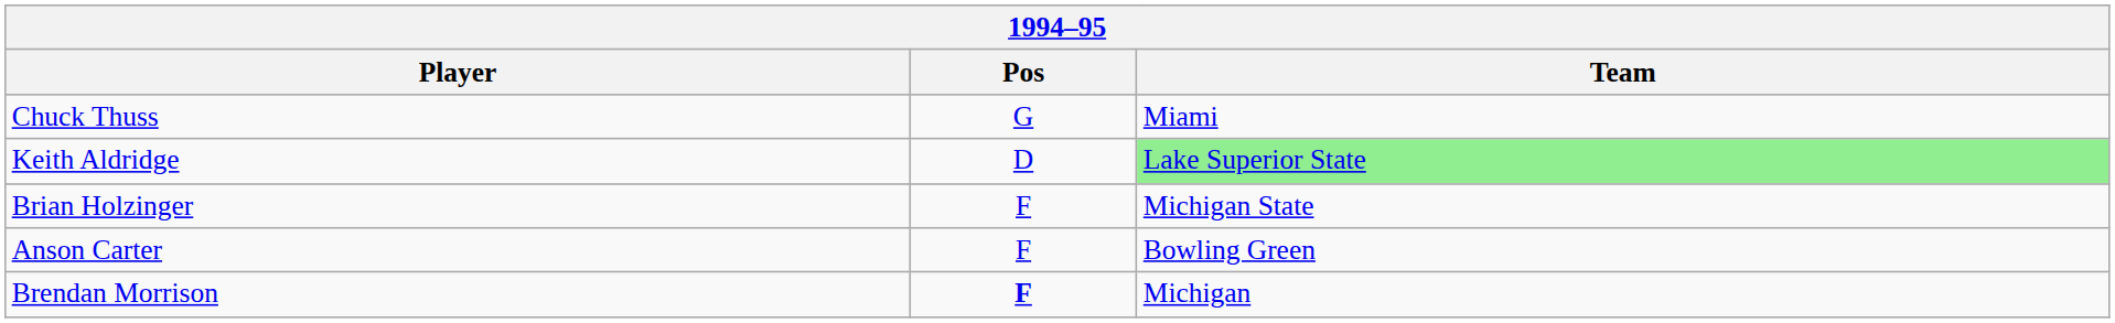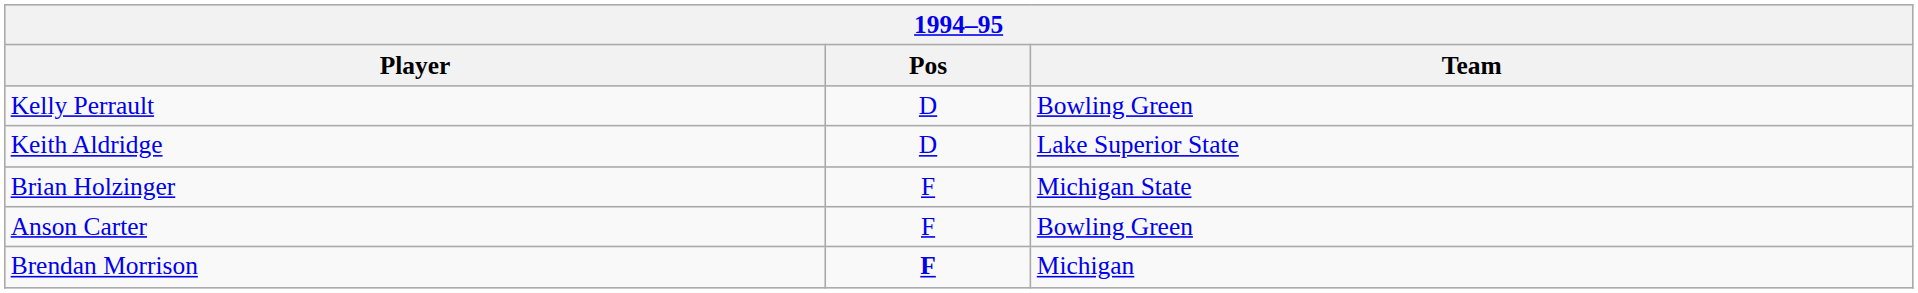 <table class="wikitable" width=95%>
 <tr>
 <th colspan=3><a href='#'>1994–95</a></th>
 </tr>
 <tr>
 <th>Player</th>
 <th>Pos</th>
 <th>Team</th>
 </tr>
 <tr>
-<td><a href='#'>Chuck Thuss</a></td>
-<td style="text-align:center;"><a href='#'>G</a></td>
-<td><a href='#'>Miami</a></td>
+<td><a href='#'>Kelly Perrault</a></td>
+<td style="text-align:center;"><a href='#'>D</a></td>
+<td><a href='#'>Bowling Green</a></td>
 </tr>
 <tr>
 <td><a href='#'>Keith Aldridge</a></td>
 <td style="text-align:center;"><a href='#'>D</a></td>
-<td style="background: lightgreen;"><a href='#'>Lake Superior State</a></td>
+<td><a href='#'>Lake Superior State</a></td>
 </tr>
 <tr>
 <td><a href='#'>Brian Holzinger</a></td>
 <td style="text-align:center;"><a href='#'>F</a></td>
 <td><a href='#'>Michigan State</a></td>
 </tr>
 <tr>
 <td><a href='#'>Anson Carter</a></td>
 <td style="text-align:center;"><a href='#'>F</a></td>
 <td><a href='#'>Bowling Green</a></td>
 </tr>
 <tr>
 <td><a href='#'>Brendan Morrison</a></td>
 <td style="text-align:center;"><strong><a href='#'>F</a></strong></td>
 <td><a href='#'>Michigan</a></td>
 </tr>
 </table>
